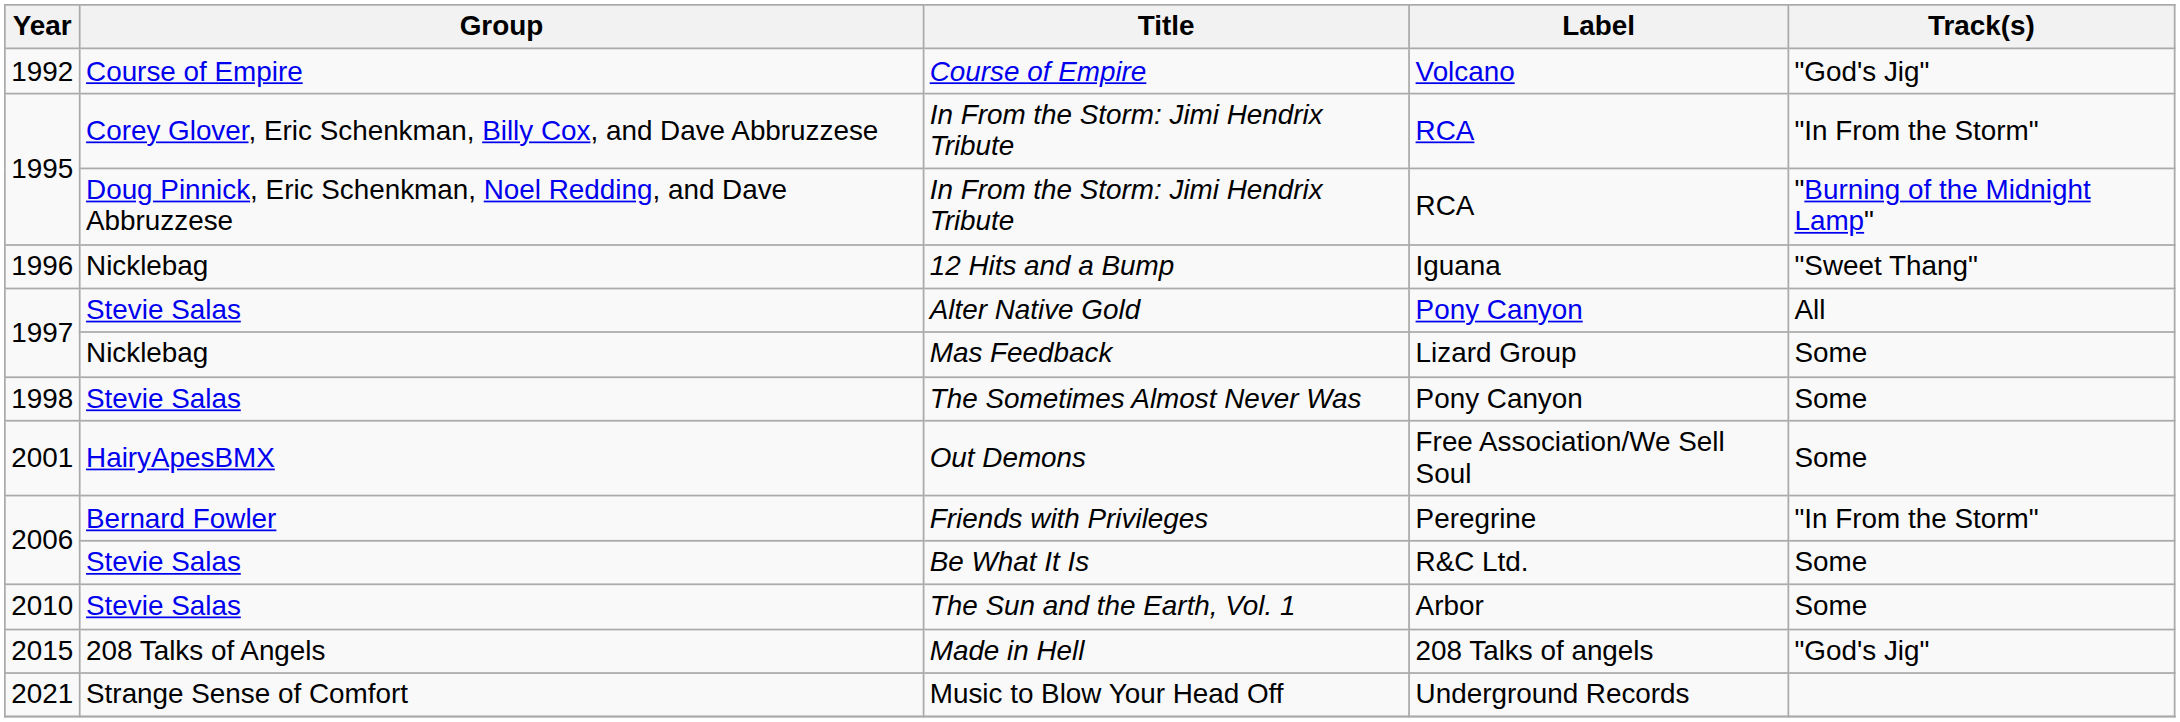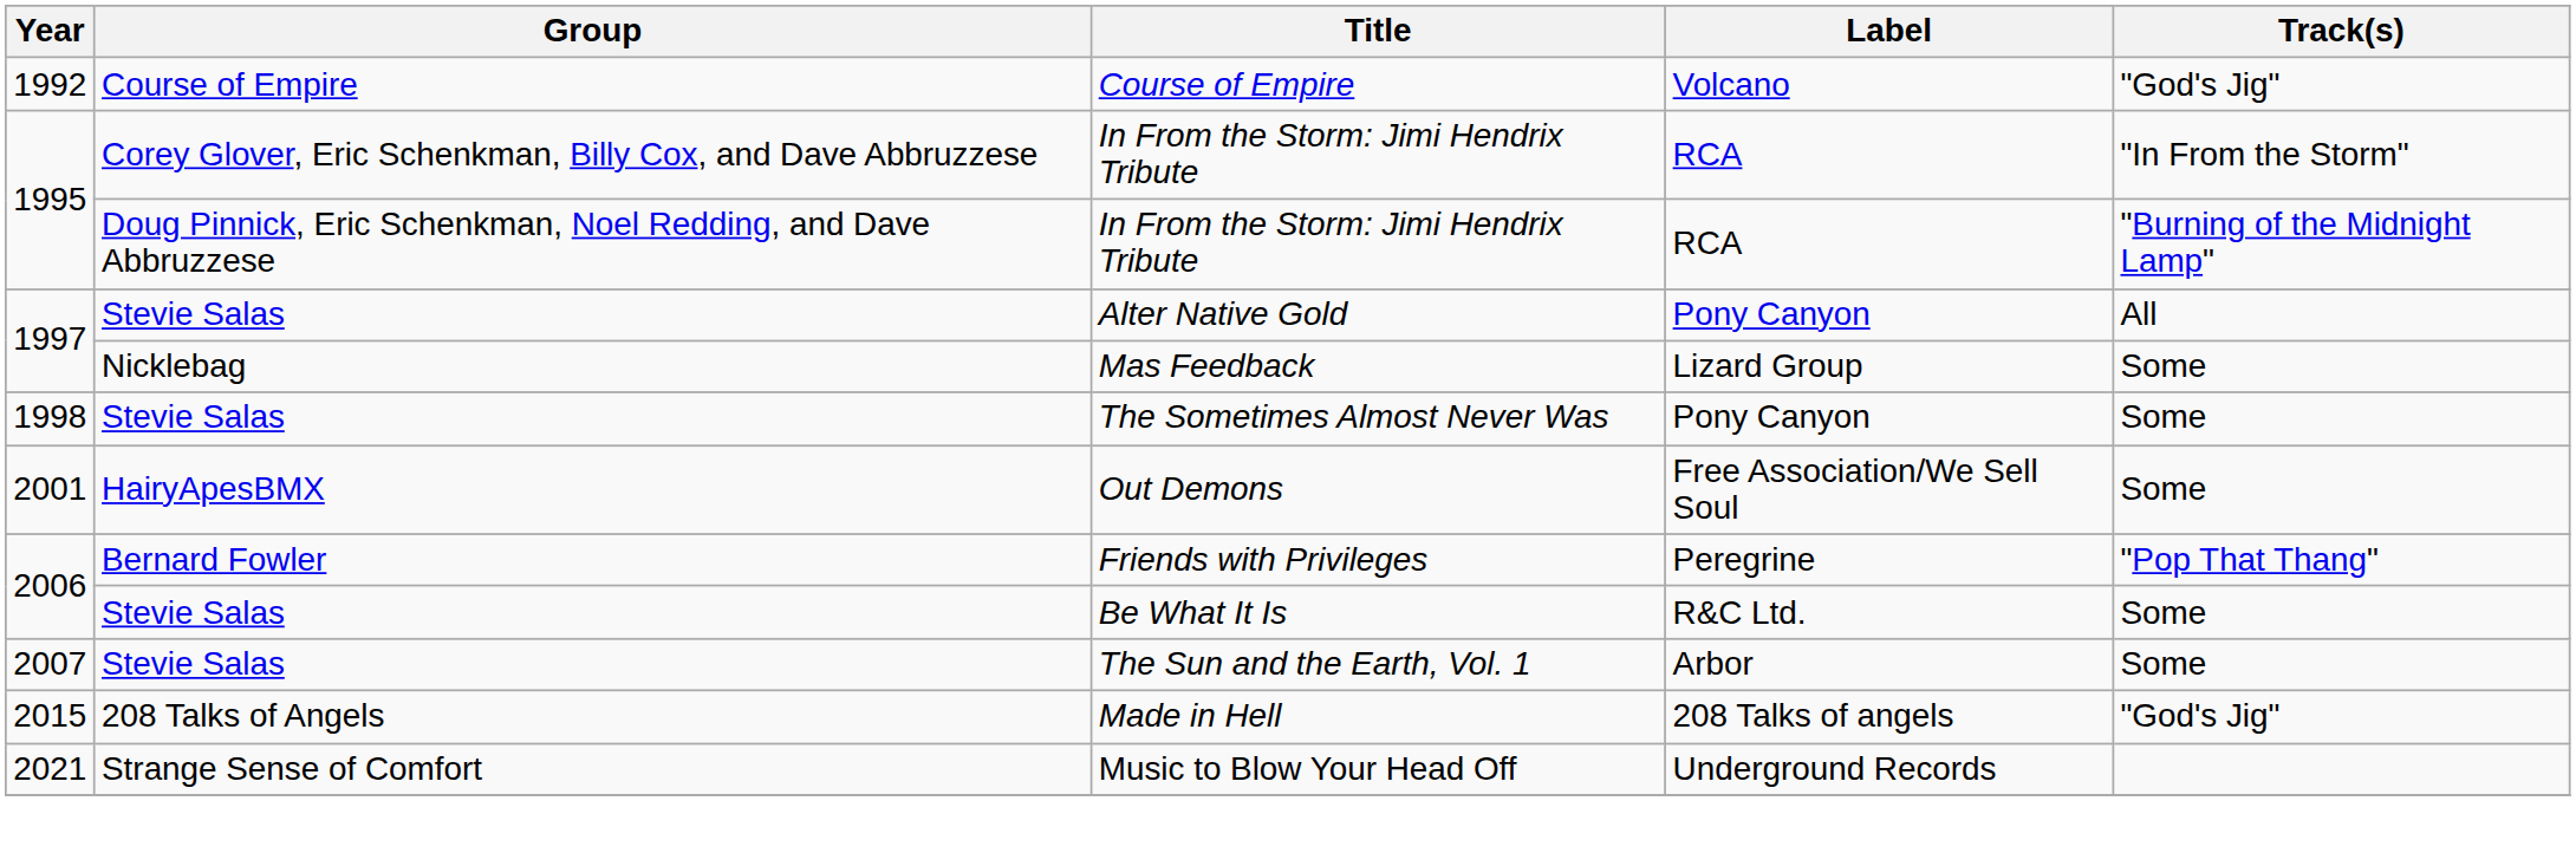 <table class="wikitable">
 <tr>
 <th><strong>Year</strong></th>
 <th><strong>Group</strong></th>
 <th><strong>Title</strong></th>
 <th><strong>Label</strong></th>
 <th><strong>Track(s)</strong></th>
 </tr>
 <tr>
 <td>1992</td>
 <td><a href='#'>Course of Empire</a></td>
 <td><em><a href='#'>Course of Empire</a></em></td>
 <td><a href='#'>Volcano</a></td>
 <td>"God's Jig"</td>
 </tr>
 <tr>
 <td rowspan="2">1995</td>
 <td><a href='#'>Corey Glover</a>, Eric Schenkman, <a href='#'>Billy Cox</a>, and Dave Abbruzzese</td>
 <td><em>In From the Storm: Jimi Hendrix Tribute</em></td>
 <td><a href='#'>RCA</a></td>
 <td>"In From the Storm"</td>
 </tr>
 <tr>
 <td><a href='#'>Doug Pinnick</a>, Eric Schenkman, <a href='#'>Noel Redding</a>, and Dave Abbruzzese</td>
 <td><em>In From the Storm: Jimi Hendrix Tribute</em></td>
 <td>RCA</td>
 <td>"<a href='#'>Burning of the Midnight Lamp</a>"</td>
-</tr>
-<tr>
-<td>1996</td>
-<td>Nicklebag</td>
-<td><em>12 Hits and a Bump</em></td>
-<td>Iguana</td>
-<td>"Sweet Thang"</td>
 </tr>
 <tr>
 <td rowspan="2">1997</td>
 <td><a href='#'>Stevie Salas</a></td>
 <td><em>Alter Native Gold</em></td>
 <td><a href='#'>Pony Canyon</a></td>
 <td>All</td>
 </tr>
 <tr>
 <td>Nicklebag</td>
 <td><em>Mas Feedback</em></td>
 <td>Lizard Group</td>
 <td>Some</td>
 </tr>
 <tr>
 <td>1998</td>
 <td><a href='#'>Stevie Salas</a></td>
 <td><em>The Sometimes Almost Never Was</em></td>
 <td>Pony Canyon</td>
 <td>Some</td>
 </tr>
 <tr>
 <td>2001</td>
 <td><a href='#'>HairyApesBMX</a></td>
 <td><em>Out Demons</em></td>
 <td>Free Association/We Sell Soul</td>
 <td>Some</td>
 </tr>
 <tr>
 <td rowspan="2">2006</td>
 <td><a href='#'>Bernard Fowler</a></td>
 <td><em>Friends with Privileges</em></td>
 <td>Peregrine</td>
-<td>"In From the Storm"</td>
+<td>"<a href='#'>Pop That Thang</a>"</td>
 </tr>
 <tr>
 <td><a href='#'>Stevie Salas</a></td>
 <td><em>Be What It Is</em></td>
 <td>R&C Ltd.</td>
 <td>Some</td>
 </tr>
 <tr>
-<td>2010</td>
+<td>2007</td>
 <td><a href='#'>Stevie Salas</a></td>
 <td><em>The Sun and the Earth, Vol. 1</em></td>
 <td>Arbor</td>
 <td>Some</td>
 </tr>
 <tr>
 <td>2015</td>
 <td>208 Talks of Angels</td>
 <td><em>Made in Hell</em></td>
 <td>208 Talks of angels</td>
 <td>"God's Jig"</td>
 </tr>
 <tr>
 <td>2021</td>
 <td>Strange Sense of Comfort</td>
 <td>Music to Blow Your Head Off</td>
 <td>Underground Records</td>
 <td></td>
 </tr>
 <tr>
 </tr>
 </table>
